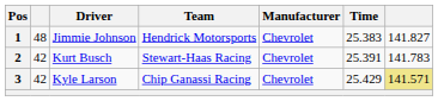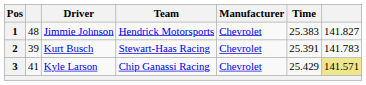 <table class="wikitable" style="font-size:95%">
 <tr>
 <th>Pos</th>
 <th></th>
 <th>Driver</th>
 <th>Team</th>
 <th>Manufacturer</th>
 <th>Time</th>
 <th></th>
 </tr>
 <tr>
 <th>1</th>
 <td>48</td>
 <td><a href='#'>Jimmie Johnson</a></td>
 <td><a href='#'>Hendrick Motorsports</a></td>
 <td><a href='#'>Chevrolet</a></td>
 <td>25.383</td>
 <td>141.827</td>
 </tr>
 <tr>
 <th>2</th>
-<td>42</td>
+<td>39</td>
 <td><a href='#'>Kurt Busch</a></td>
 <td><a href='#'>Stewart-Haas Racing</a></td>
 <td><a href='#'>Chevrolet</a></td>
 <td>25.391</td>
 <td>141.783</td>
 </tr>
 <tr>
 <th>3</th>
-<td>42</td>
+<td>41</td>
 <td><a href='#'>Kyle Larson</a></td>
 <td><a href='#'>Chip Ganassi Racing</a></td>
 <td><a href='#'>Chevrolet</a></td>
 <td>25.429</td>
 <td style="background: khaki;">141.571</td>
 </tr>
 <tr>
 <th colspan="7"></th>
 </tr>
 </table>
